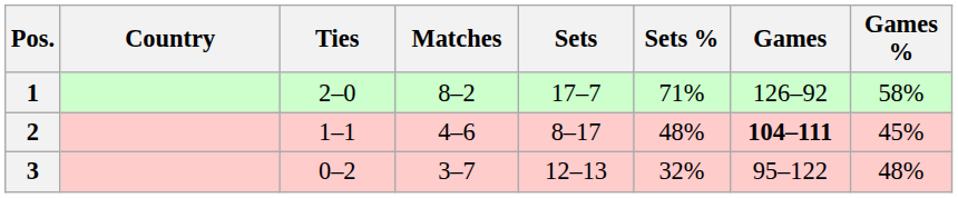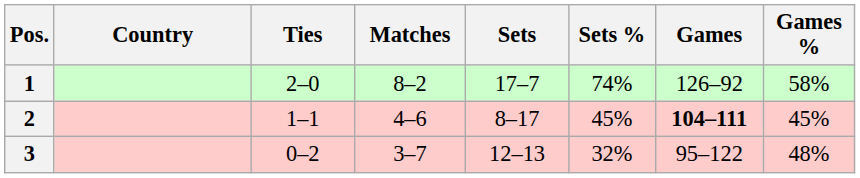 <table class="wikitable nowrap" style=text-align:center>
 <tr>
 <th>Pos.</th>
 <th width=150>Country</th>
 <th width=75>Ties</th>
 <th width=75>Matches</th>
 <th width=75>Sets</th>
 <th width=60>Sets %</th>
 <th width=75>Games</th>
 <th width=60>Games %</th>
 </tr>
 <tr style="background: #CCFFCC;">
 <th>1</th>
 <td align=left><strong></strong></td>
 <td>2–0</td>
 <td>8–2</td>
 <td>17–7</td>
-<td>71%</td>
+<td>74%</td>
 <td>126–92</td>
 <td>58%</td>
 </tr>
 <tr style="background: #FFCCCC;">
 <th>2</th>
 <td align=left><em></em></td>
 <td>1–1</td>
 <td>4–6</td>
 <td>8–17</td>
-<td>48%</td>
+<td>45%</td>
 <td><strong>104–111</strong></td>
 <td>45%</td>
 </tr>
 <tr style="background: #FFCCCC;">
 <th>3</th>
 <td align=left><em></em></td>
 <td>0–2</td>
 <td>3–7</td>
 <td>12–13</td>
 <td>32%</td>
 <td>95–122</td>
 <td>48%</td>
 </tr>
 </table>
